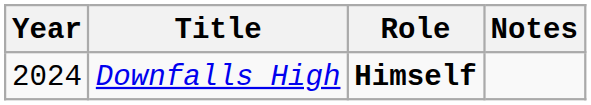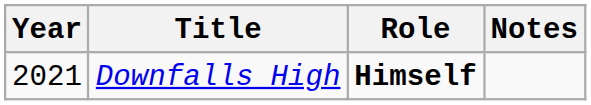 <table class="wikitable sortable">
 <tr>
 <th>Year</th>
 <th>Title</th>
 <th>Role</th>
 <th>Notes</th>
 </tr>
 <tr>
-<td>2024</td>
+<td>2021</td>
 <td><em><a href='#'>Downfalls High</a></em></td>
 <td><strong>Himself</strong></td>
 <td></td>
 </tr>
 </table>
